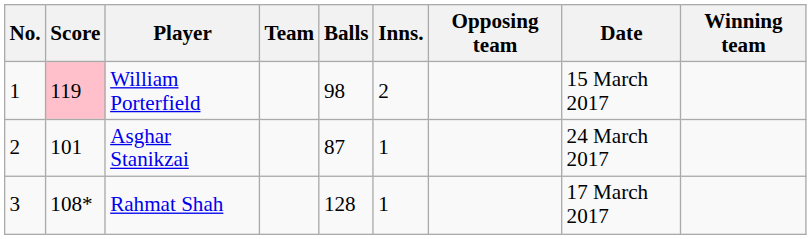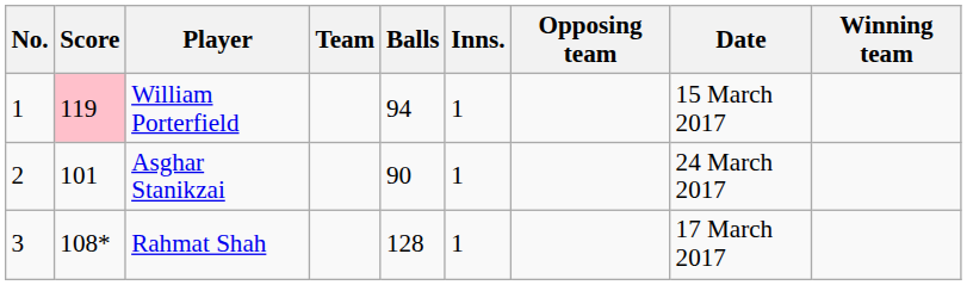 <table class="wikitable sortable">
 <tr>
 <th>No.</th>
 <th>Score</th>
 <th>Player</th>
 <th>Team</th>
 <th>Balls</th>
 <th>Inns.</th>
 <th>Opposing team</th>
 <th>Date</th>
 <th>Winning team</th>
 </tr>
 <tr>
 <td>1</td>
 <td style="background: pink;">119</td>
 <td><a href='#'>William Porterfield</a></td>
 <td></td>
-<td>98</td>
-<td>2</td>
+<td>94</td>
+<td>1</td>
 <td></td>
 <td>15 March 2017</td>
 <td></td>
 </tr>
 <tr>
 <td>2</td>
 <td>101</td>
 <td><a href='#'>Asghar Stanikzai</a></td>
 <td></td>
-<td>87</td>
+<td>90</td>
 <td>1</td>
 <td></td>
 <td>24 March 2017</td>
 <td></td>
 </tr>
 <tr>
 <td>3</td>
 <td>108*</td>
 <td><a href='#'>Rahmat Shah</a></td>
 <td></td>
 <td>128</td>
 <td>1</td>
 <td></td>
 <td>17 March 2017</td>
 <td></td>
 </tr>
 </table>
